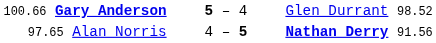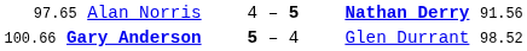 <table style="text-align:center">
 <tr>
 <th width=223></th>
 <th width=100></th>
 <th width=223></th>
 </tr>
 <tr>
+<td align=right><small><span>97.65</span></small> <a href='#'>Alan Norris</a> </td>
+<td>4 – <strong>5</strong></td>
+<td align=left> <strong><a href='#'>Nathan Derry</a></strong> <small><span>91.56</span></small></td>
+</tr>
+<tr>
 <td align=right><small><span>100.66</span></small> <strong><a href='#'>Gary Anderson</a></strong> </td>
 <td><strong>5</strong> – 4</td>
 <td align=left> <a href='#'>Glen Durrant</a> <small><span>98.52</span></small></td>
 </tr>
-<tr>
-<td align=right><small><span>97.65</span></small> <a href='#'>Alan Norris</a> </td>
-<td>4 – <strong>5</strong></td>
-<td align=left> <strong><a href='#'>Nathan Derry</a></strong> <small><span>91.56</span></small></td>
-</tr>
 </table>
